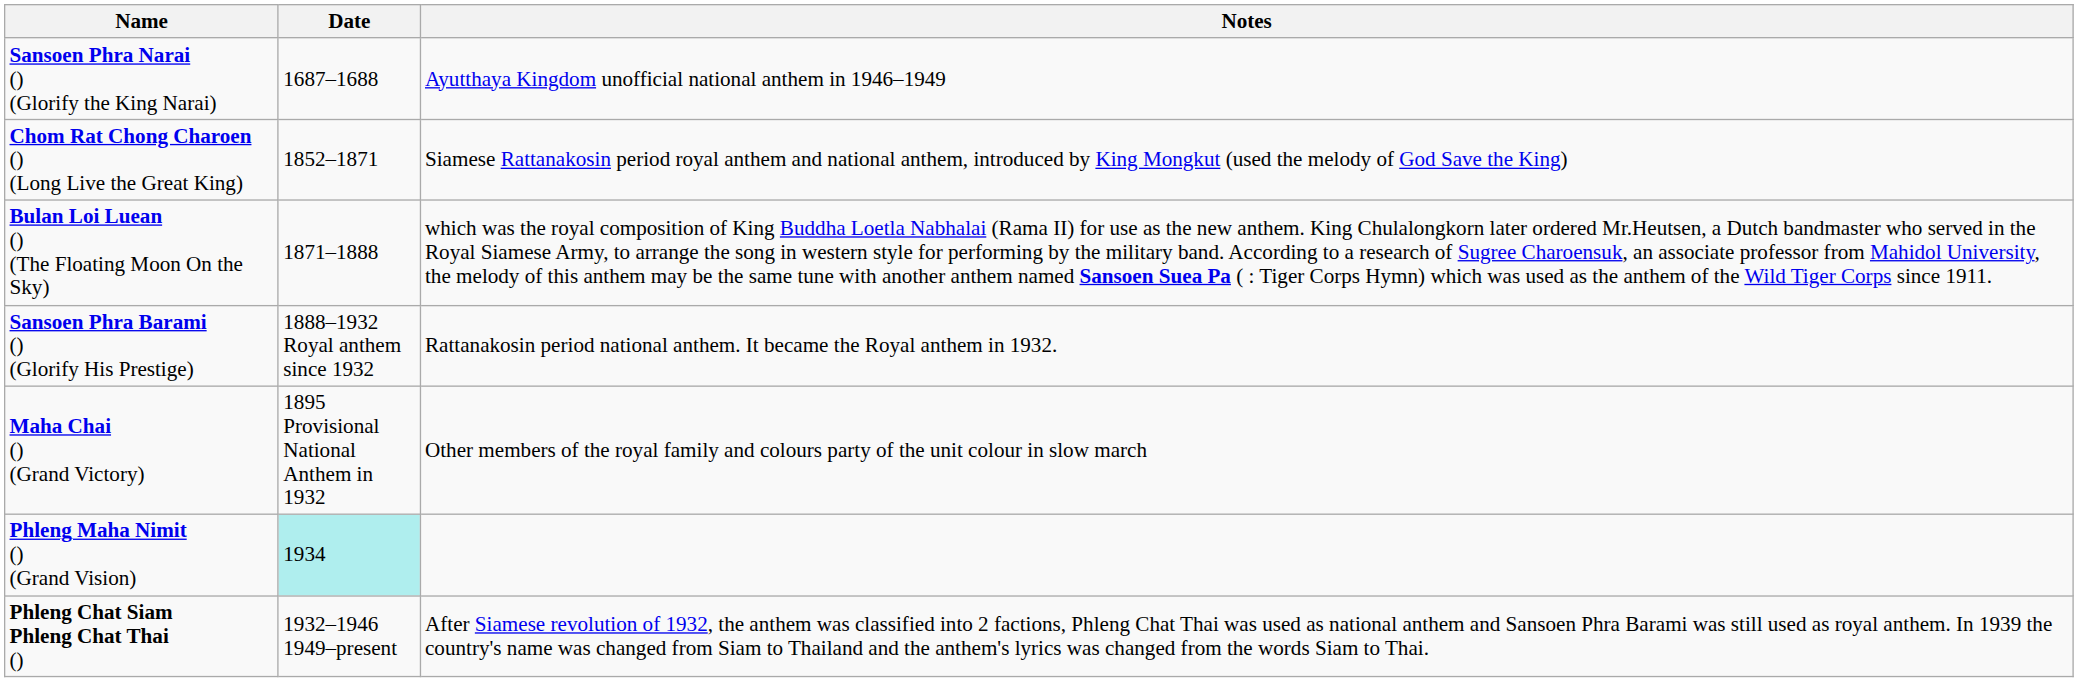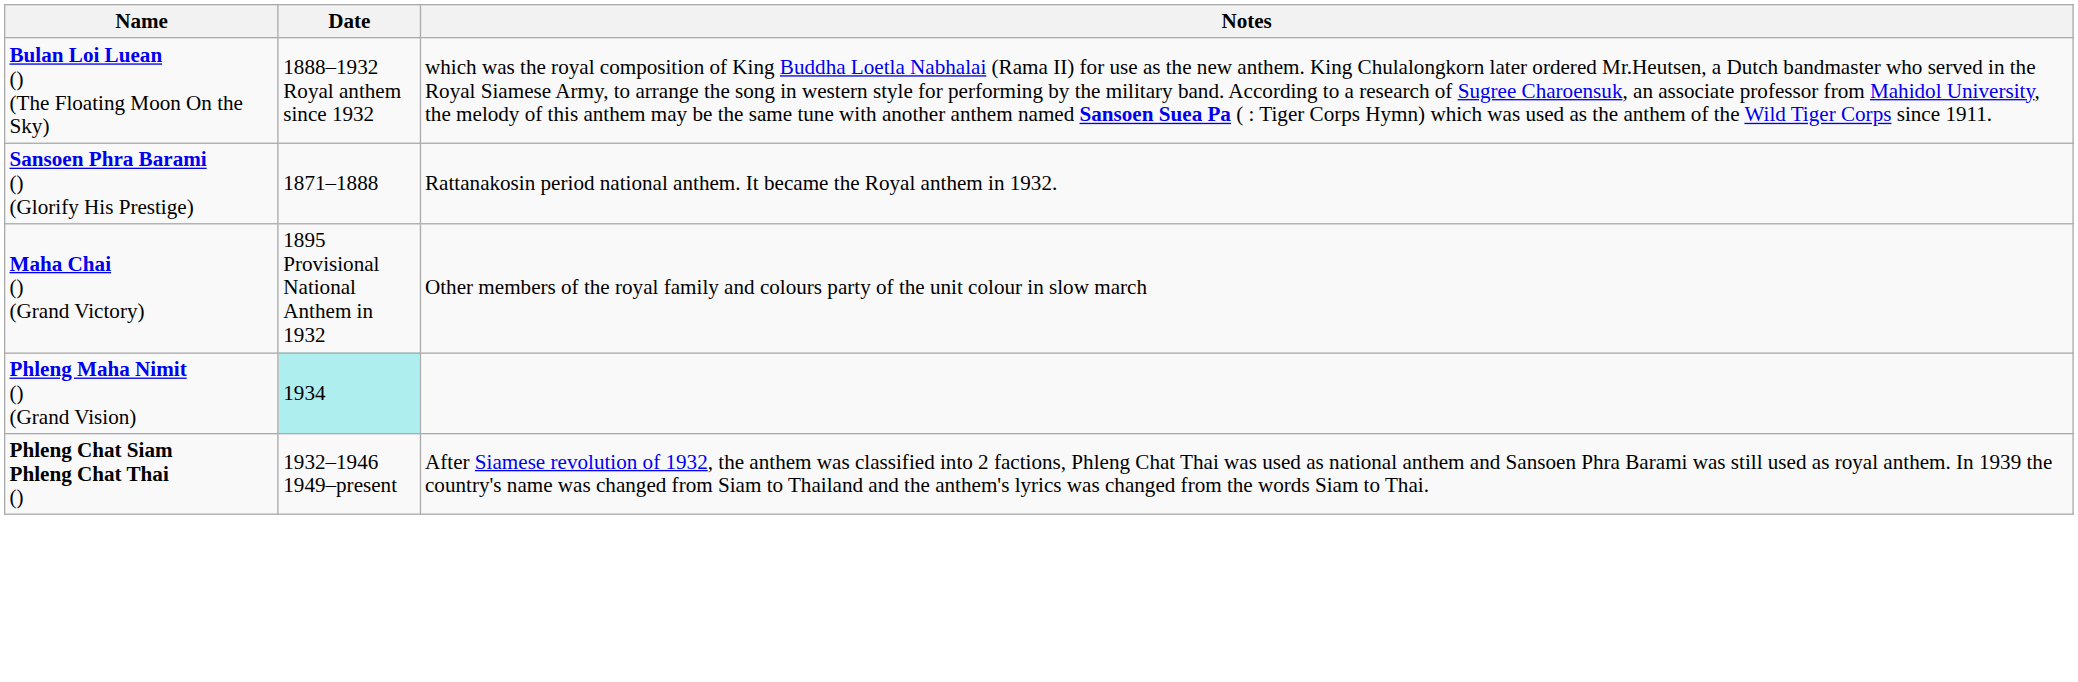 <table class="wikitable" style="float:center; clear:right;">
 <tr>
 <th width="200">Name</th>
 <th width="100">Date</th>
 <th>Notes</th>
 </tr>
 <tr>
-<td><strong><a href='#'>Sansoen Phra Narai</a></strong><br>()<br>(Glorify the King Narai)</td>
-<td>1687–1688</td>
-<td><a href='#'>Ayutthaya Kingdom</a> unofficial national anthem in 1946–1949</td>
-</tr>
-<tr>
-<td><strong><a href='#'>Chom Rat Chong Charoen</a></strong><br>()<br>(Long Live the Great King)</td>
-<td>1852–1871</td>
-<td>Siamese <a href='#'>Rattanakosin</a> period royal anthem and national anthem, introduced by <a href='#'>King Mongkut</a> (used the melody of <a href='#'>God Save the King</a>)<br></td>
-</tr>
-<tr>
 <td><strong><a href='#'>Bulan Loi Luean</a></strong><br>()<br>(The Floating Moon On the Sky)</td>
-<td>1871–1888</td>
+<td>1888–1932<br>Royal anthem since 1932</td>
 <td>which was the royal composition of King <a href='#'>Buddha Loetla Nabhalai</a> (Rama II) for use as the new anthem. King Chulalongkorn later ordered Mr.Heutsen, a Dutch bandmaster who served in the Royal Siamese Army, to arrange the song in western style for performing by the military band. According to a research of <a href='#'>Sugree Charoensuk</a>, an associate professor from <a href='#'>Mahidol University</a>, the melody of this anthem may be the same tune with another anthem named <strong><a href='#'>Sansoen Suea Pa</a></strong> ( : Tiger Corps Hymn) which was used as the anthem of the <a href='#'>Wild Tiger Corps</a> since 1911.</td>
 </tr>
 <tr>
 <td><strong><a href='#'>Sansoen Phra Barami</a></strong><br>()<br>(Glorify His Prestige)</td>
-<td>1888–1932<br>Royal anthem since 1932</td>
+<td>1871–1888</td>
 <td>Rattanakosin period national anthem. It became the Royal anthem in 1932.</td>
 </tr>
 <tr>
 <td><strong><a href='#'>Maha Chai</a></strong><br>()<br> (Grand Victory)</td>
 <td>1895<br>Provisional National Anthem in 1932</td>
 <td>Other members of the royal family and colours party of the unit colour in slow march</td>
 </tr>
 <tr>
 <td><strong><a href='#'>Phleng Maha Nimit</a></strong><br>()<br>(Grand Vision)</td>
 <td style="background: paleturquoise;">1934</td>
 <td></td>
 </tr>
 <tr>
 <td><strong>Phleng Chat Siam</strong><br><strong>Phleng Chat Thai</strong><br>()</td>
 <td>1932–1946<br>1949–present</td>
 <td>After <a href='#'>Siamese revolution of 1932</a>, the anthem was classified into 2 factions, Phleng Chat Thai was used as national anthem and Sansoen Phra Barami was still used as royal anthem. In 1939 the country's name was changed from Siam to Thailand and the anthem's lyrics was changed from the words Siam to Thai.</td>
 </tr>
 </table>
